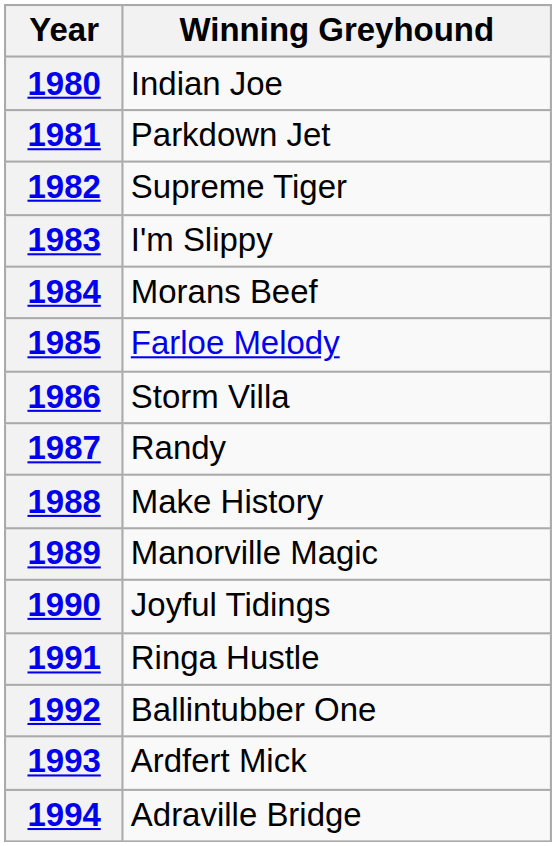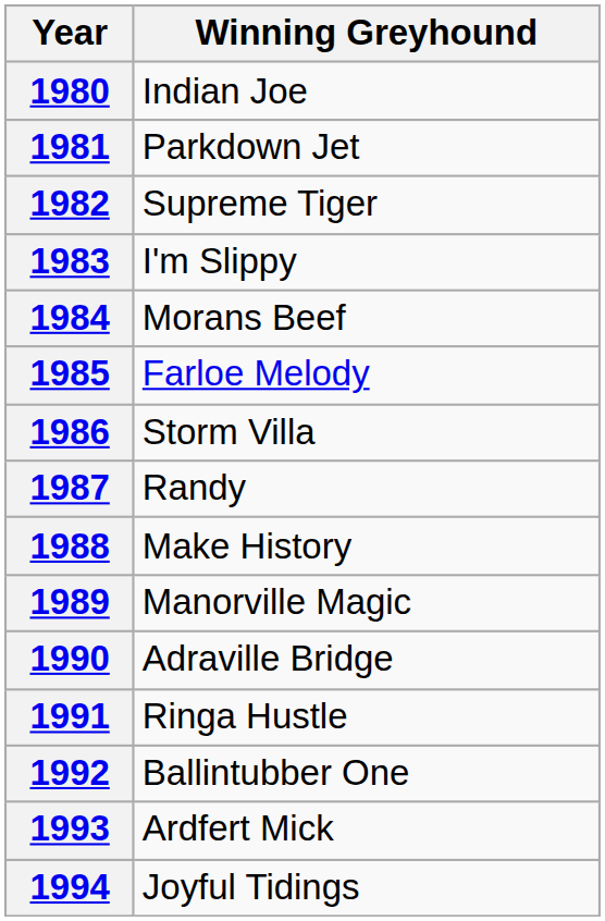 <table class="wikitable">
 <tr>
 <th width=50>Year</th>
 <th width=200>Winning Greyhound</th>
 </tr>
 <tr>
 <th><a href='#'>1980</a></th>
 <td>Indian Joe</td>
 </tr>
 <tr>
 <th><a href='#'>1981</a></th>
 <td>Parkdown Jet</td>
 </tr>
 <tr>
 <th><a href='#'>1982</a></th>
 <td>Supreme Tiger</td>
 </tr>
 <tr>
 <th><a href='#'>1983</a></th>
 <td>I'm Slippy</td>
 </tr>
 <tr>
 <th><a href='#'>1984</a></th>
 <td>Morans Beef</td>
 </tr>
 <tr>
 <th><a href='#'>1985</a></th>
 <td><a href='#'>Farloe Melody</a></td>
 </tr>
 <tr>
 <th><a href='#'>1986</a></th>
 <td>Storm Villa</td>
 </tr>
 <tr>
 <th><a href='#'>1987</a></th>
 <td>Randy</td>
 </tr>
 <tr>
 <th><a href='#'>1988</a></th>
 <td>Make History</td>
 </tr>
 <tr>
 <th><a href='#'>1989</a></th>
 <td>Manorville Magic</td>
 </tr>
 <tr>
 <th><a href='#'>1990</a></th>
-<td>Joyful Tidings</td>
+<td>Adraville Bridge</td>
 </tr>
 <tr>
 <th><a href='#'>1991</a></th>
 <td>Ringa Hustle</td>
 </tr>
 <tr>
 <th><a href='#'>1992</a></th>
 <td>Ballintubber One</td>
 </tr>
 <tr>
 <th><a href='#'>1993</a></th>
 <td>Ardfert Mick</td>
 </tr>
 <tr>
 <th><a href='#'>1994</a></th>
-<td>Adraville Bridge</td>
+<td>Joyful Tidings</td>
 </tr>
 </table>
